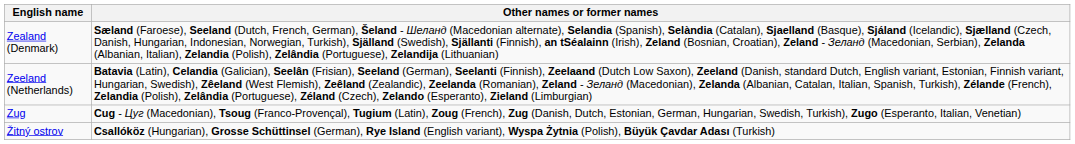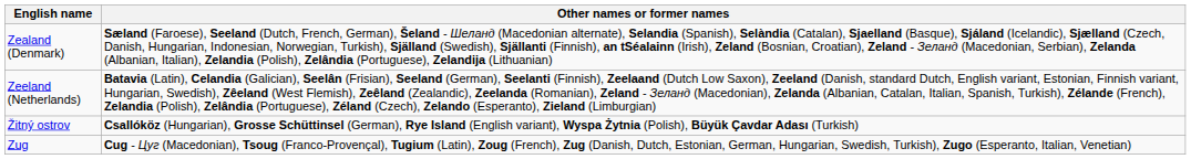 <table class="wikitable">
 <tr>
 <th>English name</th>
 <th>Other names or former names</th>
 </tr>
 <tr>
 <td><a href='#'>Zealand</a> (Denmark)</td>
 <td><strong>Sæland</strong> (Faroese), <strong>Seeland</strong> (Dutch, French, German), <strong>Šeland</strong> - <em>Шеланд</em> (Macedonian alternate), <strong>Selandia</strong> (Spanish), <strong>Selàndia</strong> (Catalan), <strong>Sjaelland</strong> (Basque), <strong>Sjáland</strong> (Icelandic), <strong>Sjælland</strong> (Czech, Danish, Hungarian, Indonesian, Norwegian, Turkish), <strong>Själland</strong> (Swedish), <strong>Själlanti</strong> (Finnish), <strong>an tSéalainn</strong> (Irish), <strong>Zeland</strong> (Bosnian, Croatian), <strong>Zeland</strong> - <em>Зеланд</em> (Macedonian, Serbian), <strong>Zelanda</strong> (Albanian, Italian), <strong>Zelandia</strong> (Polish), <strong>Zelândia</strong> (Portuguese), <strong>Zelandija</strong> (Lithuanian)</td>
 </tr>
 <tr>
 <td><a href='#'>Zeeland</a> (Netherlands)</td>
 <td><strong>Batavia</strong> (Latin), <strong>Celandia</strong> (Galician), <strong>Seelân</strong> (Frisian), <strong>Seeland</strong> (German), <strong>Seelanti</strong> (Finnish), <strong>Zeelaand</strong> (Dutch Low Saxon), <strong>Zeeland</strong> (Danish, standard Dutch, English variant, Estonian, Finnish variant, Hungarian, Swedish), <strong>Zêeland</strong> (West Flemish), <strong>Zeêland</strong> (Zealandic), <strong>Zeelanda</strong> (Romanian), <strong>Zeland</strong> - <em>Зеланд</em> (Macedonian), <strong>Zelanda</strong> (Albanian, Catalan, Italian, Spanish, Turkish), <strong>Zélande</strong> (French), <strong>Zelandia</strong> (Polish), <strong>Zelândia</strong> (Portuguese), <strong>Zéland</strong> (Czech), <strong>Zelando</strong> (Esperanto), <strong>Zieland</strong> (Limburgian)</td>
 </tr>
 <tr>
+<td><a href='#'>Žitný ostrov</a></td>
+<td><strong>Csallóköz</strong> (Hungarian), <strong>Grosse Schüttinsel</strong> (German), <strong>Rye Island</strong> (English variant), <strong>Wyspa Żytnia</strong> (Polish), <strong>Büyük Çavdar Adası</strong> (Turkish)</td>
+</tr>
+<tr>
 <td><a href='#'>Zug</a></td>
 <td><strong>Cug</strong> - <em>Цуг</em> (Macedonian), <strong>Tsoug</strong> (Franco-Provençal), <strong>Tugium</strong> (Latin), <strong>Zoug</strong> (French), <strong>Zug</strong> (Danish, Dutch, Estonian, German, Hungarian, Swedish, Turkish), <strong>Zugo</strong> (Esperanto, Italian, Venetian)</td>
 </tr>
-<tr>
-<td><a href='#'>Žitný ostrov</a></td>
-<td><strong>Csallóköz</strong> (Hungarian), <strong>Grosse Schüttinsel</strong> (German), <strong>Rye Island</strong> (English variant), <strong>Wyspa Żytnia</strong> (Polish), <strong>Büyük Çavdar Adası</strong> (Turkish)</td>
-</tr>
 </table>
